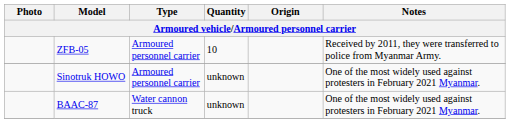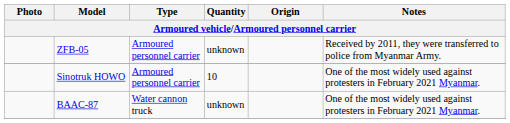 <table class="wikitable" style="width:90%;">
 <tr>
 <th width="10%">Photo</th>
 <th width="15%">Model</th>
 <th width="15%">Type</th>
 <th width="5%">Quantity</th>
 <th width="15%">Origin</th>
 <th>Notes</th>
 </tr>
 <tr>
 <th colspan="8"><a href='#'>Armoured vehicle</a>/<a href='#'>Armoured personnel carrier</a></th>
 </tr>
 <tr>
 <td></td>
 <td><a href='#'>ZFB-05</a></td>
 <td><a href='#'>Armoured personnel carrier</a></td>
-<td>10</td>
+<td>unknown</td>
 <td></td>
 <td>Received by 2011, they were transferred to police from Myanmar Army.</td>
 </tr>
 <tr>
 </tr>
 <tr>
 <td></td>
 <td><a href='#'>Sinotruk HOWO</a></td>
 <td><a href='#'>Armoured personnel carrier</a></td>
-<td>unknown</td>
+<td>10</td>
 <td></td>
 <td>One of the most widely used against protesters in February 2021  <a href='#'>Myanmar</a>.</td>
 </tr>
 <tr>
 <td></td>
 <td><a href='#'>BAAC-87</a></td>
 <td><a href='#'>Water cannon</a> truck</td>
 <td>unknown</td>
 <td></td>
 <td>One of the most widely used against protesters in February 2021  <a href='#'>Myanmar</a>.</td>
 </tr>
 <tr>
 </tr>
 <tr>
 </tr>
 </table>
